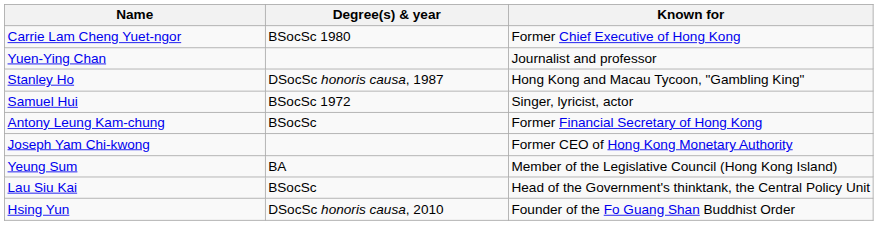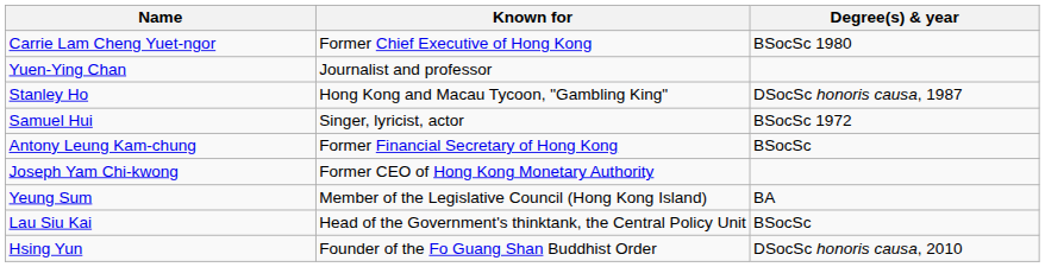 <table class="wikitable">
 <tr>
 <th bgcolor="#e5e5e5" width="30%">Name</th>
+<th bgcolor="#e5e5e5" width="42%">Known for</th>
 <th bgcolor="#e5e5e5" width="28%">Degree(s) & year</th>
-<th bgcolor="#e5e5e5" width="42%">Known for</th>
 </tr>
 <tr>
 <td><a href='#'>Carrie Lam Cheng Yuet-ngor</a></td>
+<td>Former <a href='#'>Chief Executive of Hong Kong</a></td>
 <td>BSocSc 1980</td>
-<td>Former <a href='#'>Chief Executive of Hong Kong</a></td>
 </tr>
 <tr>
 <td><a href='#'>Yuen-Ying Chan</a></td>
+<td>Journalist and professor</td>
 <td></td>
-<td>Journalist and professor</td>
 </tr>
 <tr>
 <td><a href='#'>Stanley Ho</a></td>
+<td>Hong Kong and Macau Tycoon, "Gambling King"</td>
 <td>DSocSc <em>honoris causa</em>, 1987</td>
-<td>Hong Kong and Macau Tycoon, "Gambling King"</td>
 </tr>
 <tr>
 <td><a href='#'>Samuel Hui</a></td>
+<td>Singer, lyricist, actor</td>
 <td>BSocSc 1972</td>
-<td>Singer, lyricist, actor</td>
 </tr>
 <tr>
 <td><a href='#'>Antony Leung Kam-chung</a></td>
+<td>Former <a href='#'>Financial Secretary of Hong Kong</a></td>
 <td>BSocSc</td>
-<td>Former <a href='#'>Financial Secretary of Hong Kong</a></td>
 </tr>
 <tr>
 <td><a href='#'>Joseph Yam Chi-kwong</a></td>
+<td>Former CEO of <a href='#'>Hong Kong Monetary Authority</a></td>
 <td></td>
-<td>Former CEO of <a href='#'>Hong Kong Monetary Authority</a></td>
 </tr>
 <tr>
 <td><a href='#'>Yeung Sum</a></td>
+<td>Member of the Legislative Council (Hong Kong Island)</td>
 <td>BA</td>
-<td>Member of the Legislative Council (Hong Kong Island)</td>
 </tr>
 <tr>
 <td><a href='#'>Lau Siu Kai</a></td>
+<td>Head of the Government's thinktank, the Central Policy Unit</td>
 <td>BSocSc</td>
-<td>Head of the Government's thinktank, the Central Policy Unit</td>
 </tr>
 <tr>
 <td><a href='#'>Hsing Yun</a></td>
+<td>Founder of the <a href='#'>Fo Guang Shan</a> Buddhist Order</td>
 <td>DSocSc <em>honoris causa</em>, 2010</td>
-<td>Founder of the <a href='#'>Fo Guang Shan</a> Buddhist Order</td>
 </tr>
 </table>
